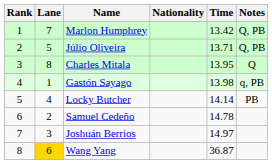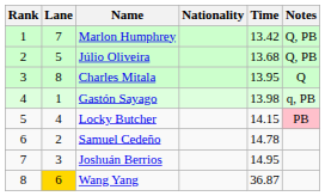 <table class="wikitable sortable" style="text-align:center">
 <tr>
 <th>Rank</th>
 <th>Lane</th>
 <th>Name</th>
 <th>Nationality</th>
 <th>Time</th>
 <th>Notes</th>
 </tr>
 <tr bgcolor=ccffcc>
 <td>1</td>
 <td>7</td>
 <td align=left><a href='#'>Marlon Humphrey</a></td>
 <td align=left></td>
 <td>13.42</td>
 <td>Q, PB</td>
 </tr>
 <tr bgcolor=ccffcc>
 <td>2</td>
 <td>5</td>
 <td align=left><a href='#'>Júlio Oliveira</a></td>
 <td align=left></td>
-<td>13.71</td>
+<td>13.68</td>
 <td>Q, PB</td>
 </tr>
 <tr bgcolor=ccffcc>
 <td>3</td>
 <td>8</td>
 <td align=left><a href='#'>Charles Mitala</a></td>
 <td align=left></td>
 <td>13.95</td>
 <td>Q</td>
 </tr>
 <tr bgcolor=ddffdd>
 <td>4</td>
 <td>1</td>
 <td align=left><a href='#'>Gastón Sayago</a></td>
 <td align=left></td>
 <td>13.98</td>
 <td>q, PB</td>
 </tr>
 <tr>
 <td>5</td>
 <td>4</td>
 <td align=left><a href='#'>Locky Butcher</a></td>
 <td align=left></td>
-<td>14.14</td>
-<td>PB</td>
+<td>14.15</td>
+<td style="background: pink;">PB</td>
 </tr>
 <tr>
 <td>6</td>
 <td>2</td>
 <td align=left><a href='#'>Samuel Cedeño</a></td>
 <td align=left></td>
 <td>14.78</td>
 <td></td>
 </tr>
 <tr>
 <td>7</td>
 <td>3</td>
 <td align=left><a href='#'>Joshuán Berrios</a></td>
 <td align=left></td>
-<td>14.97</td>
+<td>14.95</td>
 <td></td>
 </tr>
 <tr>
 <td>8</td>
 <td style="background: gold;">6</td>
 <td align=left><a href='#'>Wang Yang</a></td>
 <td align=left></td>
 <td>36.87</td>
 <td></td>
 </tr>
 </table>
